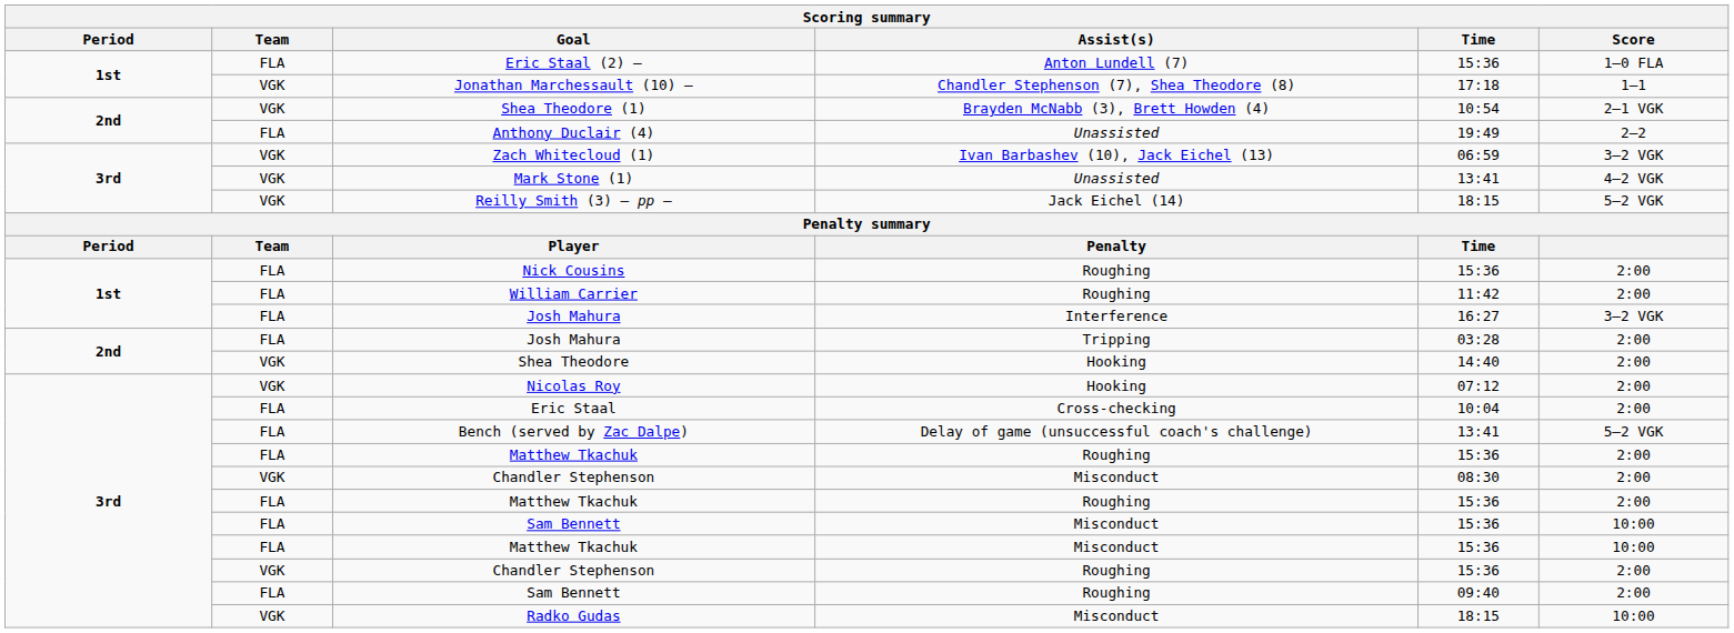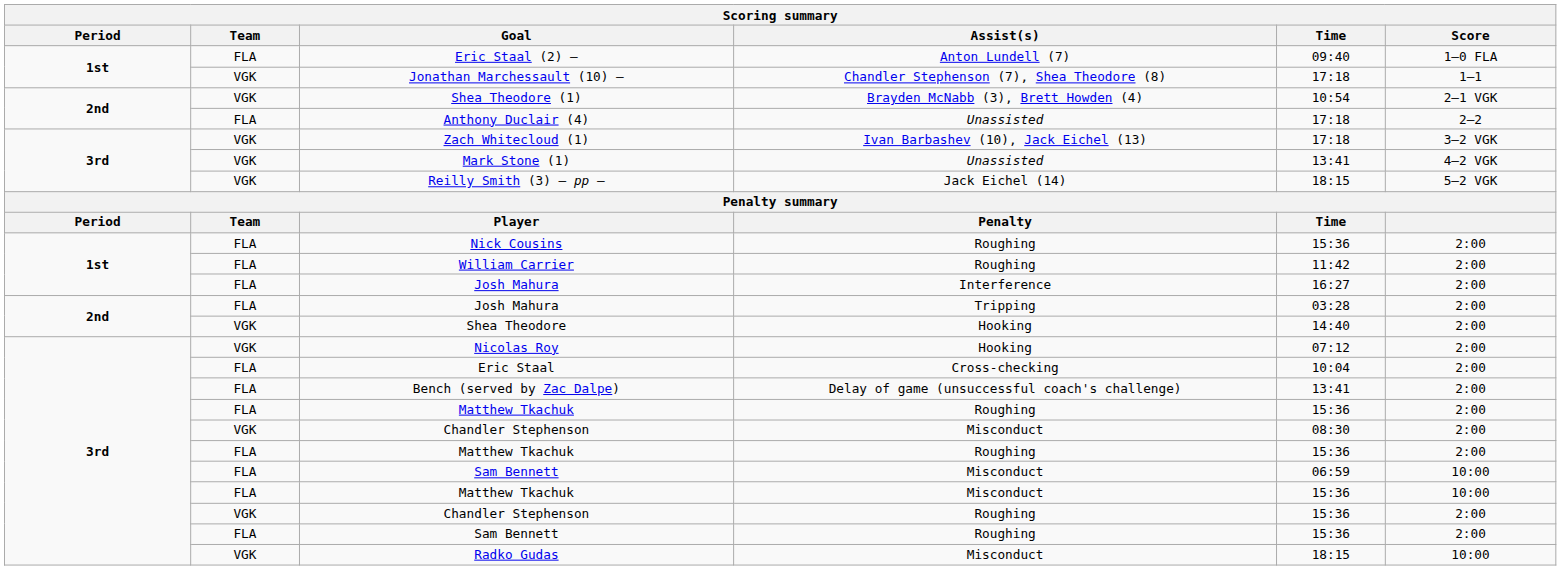 <table style="width:100%;" class="wikitable">
 <tr>
 <th colspan="6">Scoring summary</th>
 </tr>
 <tr>
 <th style="width:12%;">Period</th>
 <th style="width:7%;">Team</th>
 <th style="width:28%;">Goal</th>
 <th style="width:35%;">Assist(s)</th>
 <th style="width:7%;">Time</th>
 <th style="width:11%;">Score</th>
 </tr>
 <tr style="text-align:center;">
 <td rowspan ="2"><strong>1st</strong></td>
 <td>FLA</td>
 <td><a href='#'>Eric Staal</a> (2) – </td>
 <td><a href='#'>Anton Lundell</a> (7)</td>
-<td>15:36</td>
+<td>09:40</td>
 <td>1–0 FLA</td>
 </tr>
 <tr style="text-align:center;">
 <td>VGK</td>
 <td><a href='#'>Jonathan Marchessault</a> (10) – </td>
 <td><a href='#'>Chandler Stephenson</a> (7), <a href='#'>Shea Theodore</a> (8)</td>
 <td>17:18</td>
 <td>1–1</td>
 </tr>
 <tr style="text-align:center;">
 <td rowspan="2"><strong>2nd</strong></td>
 <td>VGK</td>
 <td><a href='#'>Shea Theodore</a> (1)</td>
 <td><a href='#'>Brayden McNabb</a> (3), <a href='#'>Brett Howden</a> (4)</td>
 <td>10:54</td>
 <td>2–1 VGK</td>
 </tr>
 <tr style="text-align:center;">
 <td>FLA</td>
 <td><a href='#'>Anthony Duclair</a> (4)</td>
 <td><em>Unassisted</em></td>
-<td>19:49</td>
+<td>17:18</td>
 <td>2–2</td>
 </tr>
 <tr style="text-align:center;">
 <td rowspan="3"><strong>3rd</strong></td>
 <td>VGK</td>
 <td><a href='#'>Zach Whitecloud</a> (1)</td>
 <td><a href='#'>Ivan Barbashev</a> (10), <a href='#'>Jack Eichel</a> (13)</td>
-<td>06:59</td>
+<td>17:18</td>
 <td>3–2 VGK</td>
 </tr>
 <tr style="text-align:center;">
 <td>VGK</td>
 <td><a href='#'>Mark Stone</a> (1)</td>
 <td><em>Unassisted</em></td>
 <td>13:41</td>
 <td>4–2 VGK</td>
 </tr>
 <tr style="text-align:center;">
 <td>VGK</td>
 <td><a href='#'>Reilly Smith</a> (3) – <em>pp</em> – </td>
 <td>Jack Eichel (14)</td>
 <td>18:15</td>
 <td>5–2 VGK</td>
 </tr>
 <tr>
 <th colspan="6">Penalty summary</th>
 </tr>
 <tr>
 <th style="width:12%;">Period</th>
 <th style="width:7%;">Team</th>
 <th style="width:28%;">Player</th>
 <th style="width:35%;">Penalty</th>
 <th style="width:7%;">Time</th>
 <th style="width:11%;"></th>
 </tr>
 <tr style="text-align:center;">
 <td rowspan="3"><strong>1st</strong></td>
 <td>FLA</td>
 <td><a href='#'>Nick Cousins</a></td>
 <td>Roughing</td>
 <td>15:36</td>
 <td>2:00</td>
 </tr>
 <tr style="text-align:center;">
 <td>FLA</td>
 <td><a href='#'>William Carrier</a></td>
 <td>Roughing</td>
 <td>11:42</td>
 <td>2:00</td>
 </tr>
 <tr style="text-align:center;">
 <td>FLA</td>
 <td><a href='#'>Josh Mahura</a></td>
 <td>Interference</td>
 <td>16:27</td>
-<td>3–2 VGK</td>
+<td>2:00</td>
 </tr>
 <tr style="text-align:center;">
 <td rowspan="2"><strong>2nd</strong></td>
 <td>FLA</td>
 <td>Josh Mahura</td>
 <td>Tripping</td>
 <td>03:28</td>
 <td>2:00</td>
 </tr>
 <tr style="text-align:center;">
 <td>VGK</td>
 <td>Shea Theodore</td>
 <td>Hooking</td>
 <td>14:40</td>
 <td>2:00</td>
 </tr>
 <tr style="text-align:center;">
 <td rowspan="11"><strong>3rd</strong></td>
 <td>VGK</td>
 <td><a href='#'>Nicolas Roy</a></td>
 <td>Hooking</td>
 <td>07:12</td>
 <td>2:00</td>
 </tr>
 <tr style="text-align:center;">
 <td>FLA</td>
 <td>Eric Staal</td>
 <td>Cross-checking</td>
 <td>10:04</td>
 <td>2:00</td>
 </tr>
 <tr style="text-align:center;">
 <td>FLA</td>
 <td>Bench (served by <a href='#'>Zac Dalpe</a>)</td>
 <td>Delay of game (unsuccessful coach's challenge)</td>
 <td>13:41</td>
-<td>5–2 VGK</td>
+<td>2:00</td>
 </tr>
 <tr style="text-align:center;">
 <td>FLA</td>
 <td><a href='#'>Matthew Tkachuk</a></td>
 <td>Roughing</td>
 <td>15:36</td>
 <td>2:00</td>
 </tr>
 <tr style="text-align:center;">
 <td>VGK</td>
 <td>Chandler Stephenson</td>
 <td>Misconduct</td>
 <td>08:30</td>
 <td>2:00</td>
 </tr>
 <tr style="text-align:center;">
 <td>FLA</td>
 <td>Matthew Tkachuk</td>
 <td>Roughing</td>
 <td>15:36</td>
 <td>2:00</td>
 </tr>
 <tr style="text-align:center;">
 <td>FLA</td>
 <td><a href='#'>Sam Bennett</a></td>
 <td>Misconduct</td>
-<td>15:36</td>
+<td>06:59</td>
 <td>10:00</td>
 </tr>
 <tr style="text-align:center;">
 <td>FLA</td>
 <td>Matthew Tkachuk</td>
 <td>Misconduct</td>
 <td>15:36</td>
 <td>10:00</td>
 </tr>
 <tr style="text-align:center;">
 <td>VGK</td>
 <td>Chandler Stephenson</td>
 <td>Roughing</td>
 <td>15:36</td>
 <td>2:00</td>
 </tr>
 <tr style="text-align:center;">
 <td>FLA</td>
 <td>Sam Bennett</td>
 <td>Roughing</td>
-<td>09:40</td>
+<td>15:36</td>
 <td>2:00</td>
 </tr>
 <tr style="text-align:center;">
 <td>VGK</td>
 <td><a href='#'>Radko Gudas</a></td>
 <td>Misconduct</td>
 <td>18:15</td>
 <td>10:00</td>
 </tr>
 </table>
